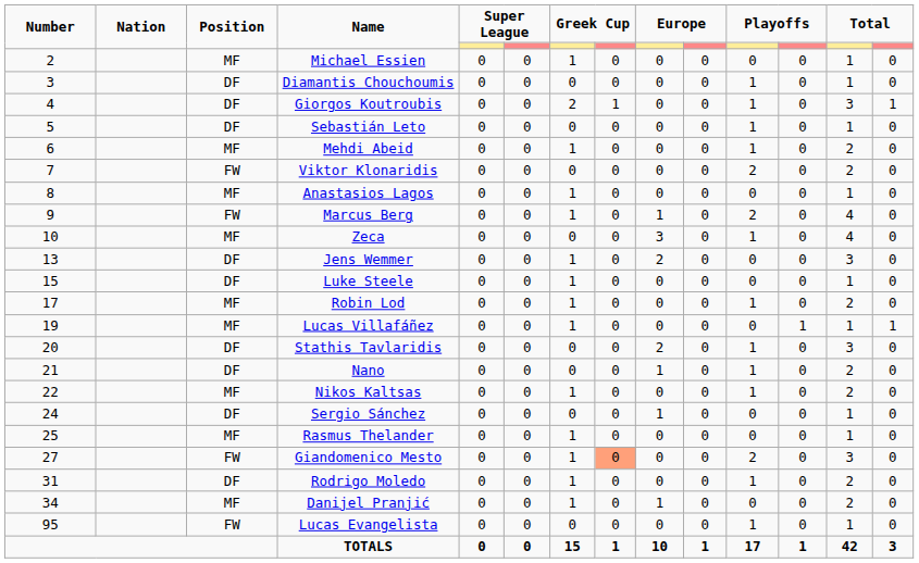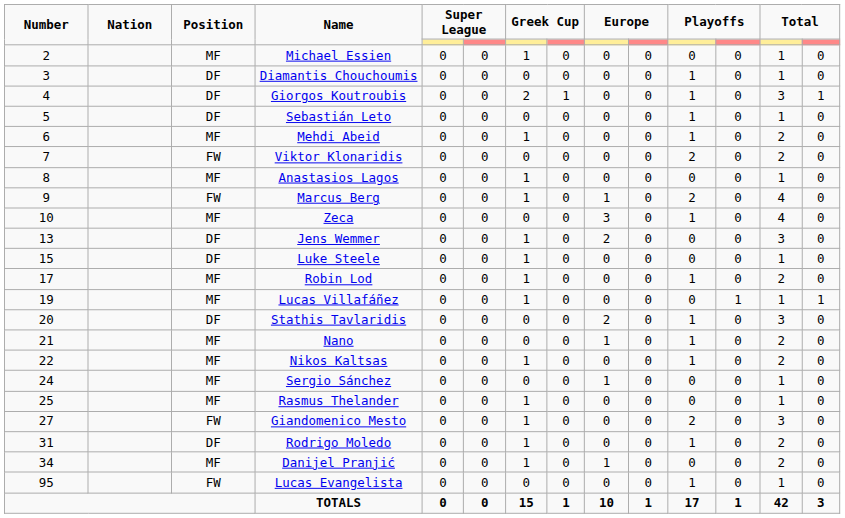 <table class="wikitable" style="font-size: 100%; text-align: center;">
 <tr>
 <td rowspan="2" width="10%" align="center"><strong>Number</strong></td>
 <td rowspan="2" width="10%" align="center"><strong>Nation</strong></td>
 <td rowspan="2" width="10%" align="center"><strong>Position</strong></td>
 <td rowspan="2" width="20%" align="center"><strong>Name</strong></td>
 <td colspan="2" align="center"><strong>Super League</strong></td>
 <td colspan="2" align="center"><strong>Greek Cup</strong></td>
 <td colspan="2" align="center"><strong>Europe</strong></td>
 <td colspan="2" align="center"><strong>Playoffs</strong></td>
 <td colspan="2" align="center"><strong>Total</strong></td>
 </tr>
 <tr>
 <th width=60 style="background: #FFEE99"></th>
 <th width=60 style="background: #FF8888"></th>
 <th width=60 style="background: #FFEE99"></th>
 <th width=60 style="background: #FF8888"></th>
 <th width=60 style="background: #FFEE99"></th>
 <th width=60 style="background: #FF8888"></th>
 <th width=60 style="background: #FFEE99"></th>
 <th width=60 style="background: #FF8888"></th>
 <th width=60 style="background: #FFEE99"></th>
 <th width=60 style="background: #FF8888"></th>
 </tr>
 <tr>
 <td>2</td>
 <td></td>
 <td>MF</td>
 <td><a href='#'>Michael Essien</a></td>
 <td>0</td>
 <td>0</td>
 <td>1</td>
 <td>0</td>
 <td>0</td>
 <td>0</td>
 <td>0</td>
 <td>0</td>
 <td>1</td>
 <td>0</td>
 </tr>
 <tr>
 <td>3</td>
 <td></td>
 <td>DF</td>
 <td><a href='#'>Diamantis Chouchoumis</a></td>
 <td>0</td>
 <td>0</td>
 <td>0</td>
 <td>0</td>
 <td>0</td>
 <td>0</td>
 <td>1</td>
 <td>0</td>
 <td>1</td>
 <td>0</td>
 </tr>
 <tr>
 <td>4</td>
 <td></td>
 <td>DF</td>
 <td><a href='#'>Giorgos Koutroubis</a></td>
 <td>0</td>
 <td>0</td>
 <td>2</td>
 <td>1</td>
 <td>0</td>
 <td>0</td>
 <td>1</td>
 <td>0</td>
 <td>3</td>
 <td>1</td>
 </tr>
 <tr>
 <td>5</td>
 <td></td>
 <td>DF</td>
 <td><a href='#'>Sebastián Leto</a></td>
 <td>0</td>
 <td>0</td>
 <td>0</td>
 <td>0</td>
 <td>0</td>
 <td>0</td>
 <td>1</td>
 <td>0</td>
 <td>1</td>
 <td>0</td>
 </tr>
 <tr>
 <td>6</td>
 <td></td>
 <td>MF</td>
 <td><a href='#'>Mehdi Abeid</a></td>
 <td>0</td>
 <td>0</td>
 <td>1</td>
 <td>0</td>
 <td>0</td>
 <td>0</td>
 <td>1</td>
 <td>0</td>
 <td>2</td>
 <td>0</td>
 </tr>
 <tr>
 <td>7</td>
 <td></td>
 <td>FW</td>
 <td><a href='#'>Viktor Klonaridis</a></td>
 <td>0</td>
 <td>0</td>
 <td>0</td>
 <td>0</td>
 <td>0</td>
 <td>0</td>
 <td>2</td>
 <td>0</td>
 <td>2</td>
 <td>0</td>
 </tr>
 <tr>
 <td>8</td>
 <td></td>
 <td>MF</td>
 <td><a href='#'>Anastasios Lagos</a></td>
 <td>0</td>
 <td>0</td>
 <td>1</td>
 <td>0</td>
 <td>0</td>
 <td>0</td>
 <td>0</td>
 <td>0</td>
 <td>1</td>
 <td>0</td>
 </tr>
 <tr>
 <td>9</td>
 <td></td>
 <td>FW</td>
 <td><a href='#'>Marcus Berg</a></td>
 <td>0</td>
 <td>0</td>
 <td>1</td>
 <td>0</td>
 <td>1</td>
 <td>0</td>
 <td>2</td>
 <td>0</td>
 <td>4</td>
 <td>0</td>
 </tr>
 <tr>
 <td>10</td>
 <td></td>
 <td>MF</td>
 <td><a href='#'>Zeca</a></td>
 <td>0</td>
 <td>0</td>
 <td>0</td>
 <td>0</td>
 <td>3</td>
 <td>0</td>
 <td>1</td>
 <td>0</td>
 <td>4</td>
 <td>0</td>
 </tr>
 <tr>
 <td>13</td>
 <td></td>
 <td>DF</td>
 <td><a href='#'>Jens Wemmer</a></td>
 <td>0</td>
 <td>0</td>
 <td>1</td>
 <td>0</td>
 <td>2</td>
 <td>0</td>
 <td>0</td>
 <td>0</td>
 <td>3</td>
 <td>0</td>
 </tr>
 <tr>
 <td>15</td>
 <td></td>
 <td>DF</td>
 <td><a href='#'>Luke Steele</a></td>
 <td>0</td>
 <td>0</td>
 <td>1</td>
 <td>0</td>
 <td>0</td>
 <td>0</td>
 <td>0</td>
 <td>0</td>
 <td>1</td>
 <td>0</td>
 </tr>
 <tr>
 <td>17</td>
 <td></td>
 <td>MF</td>
 <td><a href='#'>Robin Lod</a></td>
 <td>0</td>
 <td>0</td>
 <td>1</td>
 <td>0</td>
 <td>0</td>
 <td>0</td>
 <td>1</td>
 <td>0</td>
 <td>2</td>
 <td>0</td>
 </tr>
 <tr>
 <td>19</td>
 <td></td>
 <td>MF</td>
 <td><a href='#'>Lucas Villafáñez</a></td>
 <td>0</td>
 <td>0</td>
 <td>1</td>
 <td>0</td>
 <td>0</td>
 <td>0</td>
 <td>0</td>
 <td>1</td>
 <td>1</td>
 <td>1</td>
 </tr>
 <tr>
 <td>20</td>
 <td></td>
 <td>DF</td>
 <td><a href='#'>Stathis Tavlaridis</a></td>
 <td>0</td>
 <td>0</td>
 <td>0</td>
 <td>0</td>
 <td>2</td>
 <td>0</td>
 <td>1</td>
 <td>0</td>
 <td>3</td>
 <td>0</td>
 </tr>
 <tr>
 <td>21</td>
 <td></td>
-<td>DF</td>
+<td>MF</td>
 <td><a href='#'>Nano</a></td>
 <td>0</td>
 <td>0</td>
 <td>0</td>
 <td>0</td>
 <td>1</td>
 <td>0</td>
 <td>1</td>
 <td>0</td>
 <td>2</td>
 <td>0</td>
 </tr>
 <tr>
 <td>22</td>
 <td></td>
 <td>MF</td>
 <td><a href='#'>Nikos Kaltsas</a></td>
 <td>0</td>
 <td>0</td>
 <td>1</td>
 <td>0</td>
 <td>0</td>
 <td>0</td>
 <td>1</td>
 <td>0</td>
 <td>2</td>
 <td>0</td>
 </tr>
 <tr>
 <td>24</td>
 <td></td>
-<td>DF</td>
+<td>MF</td>
 <td><a href='#'>Sergio Sánchez</a></td>
 <td>0</td>
 <td>0</td>
 <td>0</td>
 <td>0</td>
 <td>1</td>
 <td>0</td>
 <td>0</td>
 <td>0</td>
 <td>1</td>
 <td>0</td>
 </tr>
 <tr>
 <td>25</td>
 <td></td>
 <td>MF</td>
 <td><a href='#'>Rasmus Thelander</a></td>
 <td>0</td>
 <td>0</td>
 <td>1</td>
 <td>0</td>
 <td>0</td>
 <td>0</td>
 <td>0</td>
 <td>0</td>
 <td>1</td>
 <td>0</td>
 </tr>
 <tr>
 <td>27</td>
 <td></td>
 <td>FW</td>
 <td><a href='#'>Giandomenico Mesto</a></td>
 <td>0</td>
 <td>0</td>
 <td>1</td>
-<td style="background: lightsalmon;">0</td>
+<td>0</td>
 <td>0</td>
 <td>0</td>
 <td>2</td>
 <td>0</td>
 <td>3</td>
 <td>0</td>
 </tr>
 <tr>
 <td>31</td>
 <td></td>
 <td>DF</td>
 <td><a href='#'>Rodrigo Moledo</a></td>
 <td>0</td>
 <td>0</td>
 <td>1</td>
 <td>0</td>
 <td>0</td>
 <td>0</td>
 <td>1</td>
 <td>0</td>
 <td>2</td>
 <td>0</td>
 </tr>
 <tr>
 <td>34</td>
 <td></td>
 <td>MF</td>
 <td><a href='#'>Danijel Pranjić</a></td>
 <td>0</td>
 <td>0</td>
 <td>1</td>
 <td>0</td>
 <td>1</td>
 <td>0</td>
 <td>0</td>
 <td>0</td>
 <td>2</td>
 <td>0</td>
 </tr>
 <tr>
 <td>95</td>
 <td></td>
 <td>FW</td>
 <td><a href='#'>Lucas Evangelista</a></td>
 <td>0</td>
 <td>0</td>
 <td>0</td>
 <td>0</td>
 <td>0</td>
 <td>0</td>
 <td>1</td>
 <td>0</td>
 <td>1</td>
 <td>0</td>
 </tr>
 <tr>
 <td colspan="3"></td>
 <td><strong>TOTALS</strong></td>
 <td><strong>0</strong></td>
 <td><strong>0</strong></td>
 <td><strong>15</strong></td>
 <td><strong>1</strong></td>
 <td><strong>10</strong></td>
 <td><strong>1</strong></td>
 <td><strong>17</strong></td>
 <td><strong>1</strong></td>
 <td><strong>42</strong></td>
 <td><strong>3</strong></td>
 </tr>
 </table>
